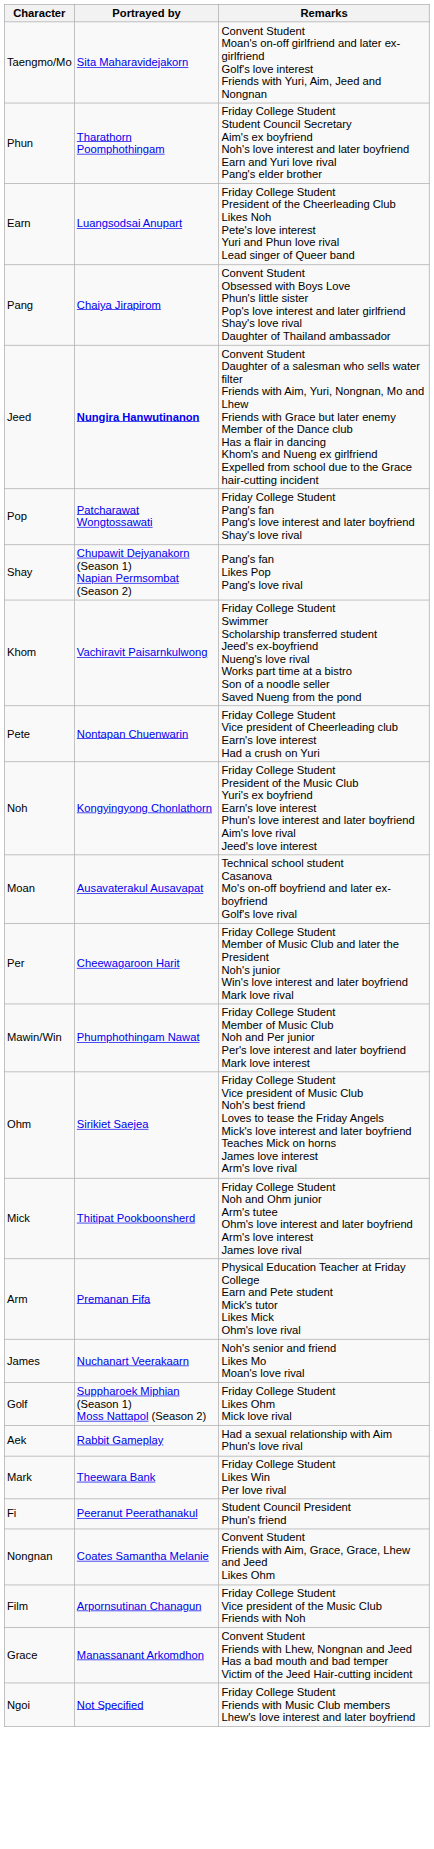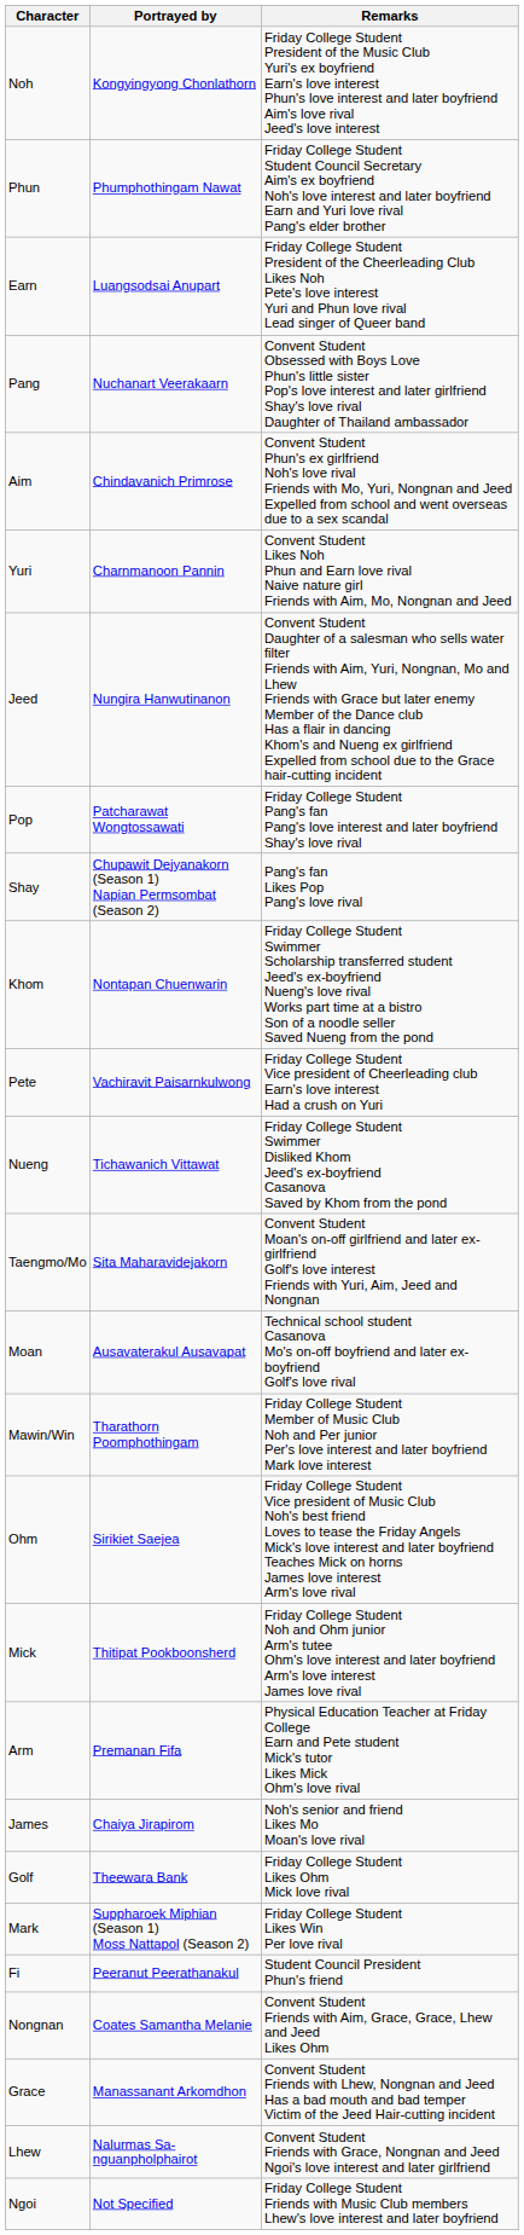 <table class="wikitable sortable">
 <tr>
 <th>Character</th>
 <th>Portrayed by</th>
 <th>Remarks</th>
 </tr>
 <tr>
-<td>Taengmo/Mo</td>
-<td><a href='#'>Sita Maharavidejakorn</a></td>
-<td>Convent Student <br> Moan's on-off girlfriend and later ex-girlfriend <br> Golf's love interest <br> Friends with Yuri, Aim, Jeed and Nongnan</td>
+<td>Noh</td>
+<td><a href='#'>Kongyingyong Chonlathorn</a></td>
+<td>Friday College Student <br> President of the Music Club <br> Yuri's ex boyfriend <br> Earn's love interest <br> Phun's love interest and later boyfriend <br> Aim's love rival <br> Jeed's love interest</td>
 </tr>
 <tr>
 <td>Phun</td>
-<td><a href='#'>Tharathorn Poomphothingam</a></td>
+<td><a href='#'>Phumphothingam Nawat</a></td>
 <td>Friday College Student <br> Student Council Secretary <br> Aim's ex boyfriend <br> Noh's love interest and later boyfriend <br> Earn and Yuri love rival <br> Pang's elder brother</td>
 </tr>
 <tr>
 <td>Earn</td>
 <td><a href='#'>Luangsodsai Anupart</a></td>
 <td>Friday College Student <br> President of the Cheerleading Club <br> Likes Noh <br> Pete's love interest  <br> Yuri and Phun love rival <br> Lead singer of Queer band</td>
 </tr>
 <tr>
 <td>Pang</td>
-<td><a href='#'>Chaiya Jirapirom</a></td>
+<td><a href='#'>Nuchanart Veerakaarn</a></td>
 <td>Convent Student <br> Obsessed with Boys Love <br> Phun's little sister <br> Pop's love interest and later girlfriend  <br> Shay's love rival <br> Daughter of Thailand ambassador</td>
 </tr>
 <tr>
+<td>Aim</td>
+<td><a href='#'>Chindavanich Primrose</a></td>
+<td>Convent Student <br> Phun's ex girlfriend <br> Noh's love rival <br> Friends with Mo, Yuri, Nongnan and Jeed <br> Expelled from school and went overseas due to a sex scandal</td>
+</tr>
+<tr>
+<td>Yuri</td>
+<td><a href='#'>Charnmanoon Pannin</a></td>
+<td>Convent Student <br> Likes Noh <br> Phun and Earn love rival <br> Naive nature girl <br> Friends with Aim, Mo, Nongnan and Jeed</td>
+</tr>
+<tr>
 <td>Jeed</td>
-<td><strong><a href='#'>Nungira Hanwutinanon</a></strong></td>
+<td><a href='#'>Nungira Hanwutinanon</a></td>
 <td>Convent Student <br> Daughter of a salesman who sells water filter <br> Friends with Aim, Yuri, Nongnan, Mo and Lhew <br> Friends with Grace but later enemy <br> Member of the Dance club <br> Has a flair in dancing <br> Khom's and Nueng ex girlfriend <br> Expelled from school due to the Grace hair-cutting incident</td>
 </tr>
 <tr>
 <td>Pop</td>
 <td><a href='#'>Patcharawat Wongtossawati</a></td>
 <td>Friday College Student <br> Pang's fan <br> Pang's love interest and later boyfriend <br> Shay's love rival</td>
 </tr>
 <tr>
 <td>Shay</td>
 <td><a href='#'>Chupawit Dejyanakorn</a> (Season 1) <br> <a href='#'>Napian Permsombat</a> (Season 2)</td>
 <td>Pang's fan <br> Likes Pop <br> Pang's love rival</td>
 </tr>
 <tr>
 <td>Khom</td>
-<td><a href='#'>Vachiravit Paisarnkulwong</a></td>
+<td><a href='#'>Nontapan Chuenwarin</a></td>
 <td>Friday College Student <br> Swimmer <br> Scholarship transferred student <br> Jeed's ex-boyfriend <br> Nueng's love rival <br> Works part time at a bistro <br> Son of a noodle seller <br> Saved Nueng from the pond</td>
 </tr>
 <tr>
 <td>Pete</td>
-<td><a href='#'>Nontapan Chuenwarin</a></td>
+<td><a href='#'>Vachiravit Paisarnkulwong</a></td>
 <td>Friday College Student <br> Vice president of Cheerleading club <br> Earn's love interest  <br> Had a crush on Yuri</td>
 </tr>
 <tr>
-<td>Noh</td>
-<td><a href='#'>Kongyingyong Chonlathorn</a></td>
-<td>Friday College Student <br> President of the Music Club <br> Yuri's ex boyfriend <br> Earn's love interest <br> Phun's love interest and later boyfriend <br> Aim's love rival <br> Jeed's love interest</td>
+<td>Nueng</td>
+<td><a href='#'>Tichawanich Vittawat</a></td>
+<td>Friday College Student <br> Swimmer <br> Disliked Khom <br> Jeed's ex-boyfriend <br> Casanova <br> Saved by Khom from the pond</td>
+</tr>
+<tr>
+<td>Taengmo/Mo</td>
+<td><a href='#'>Sita Maharavidejakorn</a></td>
+<td>Convent Student <br> Moan's on-off girlfriend and later ex-girlfriend <br> Golf's love interest <br> Friends with Yuri, Aim, Jeed and Nongnan</td>
 </tr>
 <tr>
 <td>Moan</td>
 <td><a href='#'>Ausavaterakul Ausavapat</a></td>
 <td>Technical school student <br> Casanova <br> Mo's on-off boyfriend and later ex-boyfriend <br> Golf's love rival</td>
 </tr>
 <tr>
-<td>Per</td>
-<td><a href='#'>Cheewagaroon Harit</a></td>
-<td>Friday College Student <br> Member of Music Club and later the President <br> Noh's junior <br> Win's love interest and later boyfriend <br> Mark love rival</td>
-</tr>
-<tr>
 <td>Mawin/Win</td>
-<td><a href='#'>Phumphothingam Nawat</a></td>
+<td><a href='#'>Tharathorn Poomphothingam</a></td>
 <td>Friday College Student <br> Member of Music Club <br> Noh and Per junior <br> Per's love interest and later boyfriend <br> Mark love interest</td>
 </tr>
 <tr>
 <td>Ohm</td>
 <td><a href='#'>Sirikiet Saejea</a></td>
 <td>Friday College Student <br> Vice president of Music Club <br> Noh's best friend <br> Loves to tease the Friday Angels <br> Mick's love interest and later boyfriend <br> Teaches Mick on horns <br> James love interest <br> Arm's love rival</td>
 </tr>
 <tr>
 <td>Mick</td>
 <td><a href='#'>Thitipat Pookboonsherd</a></td>
 <td>Friday College Student <br> Noh and Ohm junior <br> Arm's tutee <br> Ohm's love interest and later boyfriend  <br> Arm's love interest <br> James love rival</td>
 </tr>
 <tr>
 <td>Arm</td>
 <td><a href='#'>Premanan Fifa</a></td>
 <td>Physical Education Teacher at Friday College <br> Earn and Pete student <br> Mick's tutor <br> Likes Mick <br> Ohm's love rival</td>
 </tr>
 <tr>
 <td>James</td>
-<td><a href='#'>Nuchanart Veerakaarn</a></td>
+<td><a href='#'>Chaiya Jirapirom</a></td>
 <td>Noh's senior and friend <br> Likes Mo <br> Moan's love rival</td>
 </tr>
 <tr>
 <td>Golf</td>
-<td><a href='#'>Suppharoek Miphian</a> (Season 1) <br> <a href='#'>Moss Nattapol</a> (Season 2)</td>
+<td><a href='#'>Theewara Bank</a></td>
 <td>Friday College Student <br> Likes Ohm <br> Mick love rival</td>
 </tr>
 <tr>
-<td>Aek</td>
-<td><a href='#'>Rabbit Gameplay</a></td>
-<td>Had a sexual relationship with Aim <br> Phun's love rival</td>
-</tr>
-<tr>
 <td>Mark</td>
-<td><a href='#'>Theewara Bank</a></td>
+<td><a href='#'>Suppharoek Miphian</a> (Season 1) <br> <a href='#'>Moss Nattapol</a> (Season 2)</td>
 <td>Friday College Student <br> Likes Win <br> Per love rival</td>
 </tr>
 <tr>
 <td>Fi</td>
 <td><a href='#'>Peeranut Peerathanakul</a></td>
 <td>Student Council President <br> Phun's friend</td>
 </tr>
 <tr>
 <td>Nongnan</td>
 <td><a href='#'>Coates Samantha Melanie</a></td>
 <td>Convent Student <br> Friends with Aim, Grace, Grace, Lhew and Jeed <br> Likes Ohm</td>
 </tr>
 <tr>
-<td>Film</td>
-<td><a href='#'>Arpornsutinan Chanagun</a></td>
-<td>Friday College Student <br> Vice president of the Music Club <br> Friends with Noh</td>
-</tr>
-<tr>
 <td>Grace</td>
 <td><a href='#'>Manassanant Arkomdhon</a></td>
 <td>Convent Student <br> Friends with Lhew, Nongnan and Jeed <br> Has a bad mouth and bad temper <br> Victim of the Jeed Hair-cutting incident</td>
+</tr>
+<tr>
+<td>Lhew</td>
+<td><a href='#'>Nalurmas Sa-nguanpholphairot</a></td>
+<td>Convent Student <br> Friends with Grace, Nongnan and Jeed <br> Ngoi's love interest and later girlfriend</td>
 </tr>
 <tr>
 <td>Ngoi</td>
 <td><a href='#'>Not Specified</a></td>
 <td>Friday College Student <br> Friends with Music Club members <br> Lhew's love interest and later boyfriend</td>
 </tr>
 </table>
